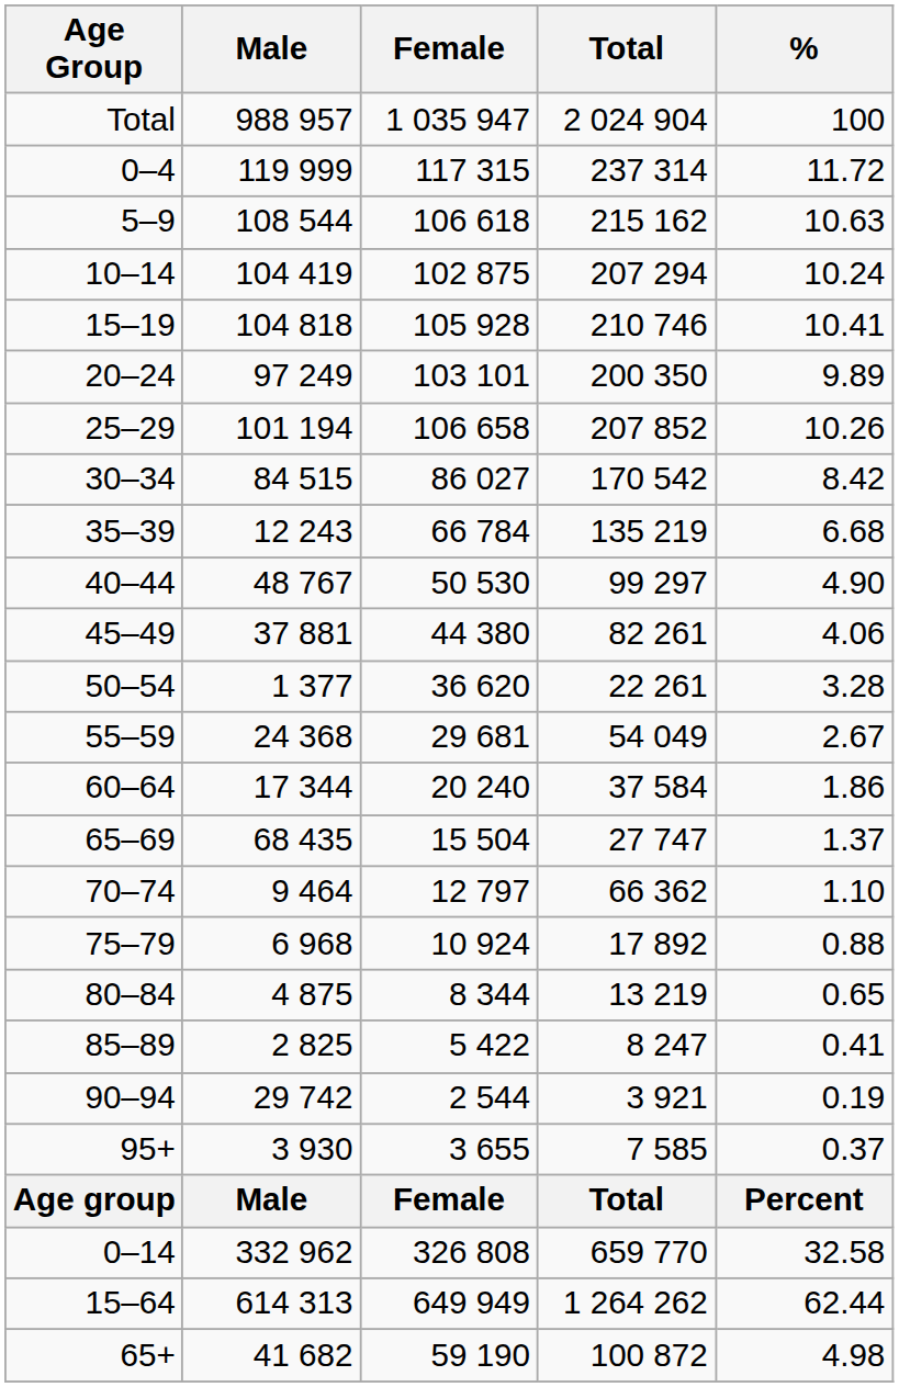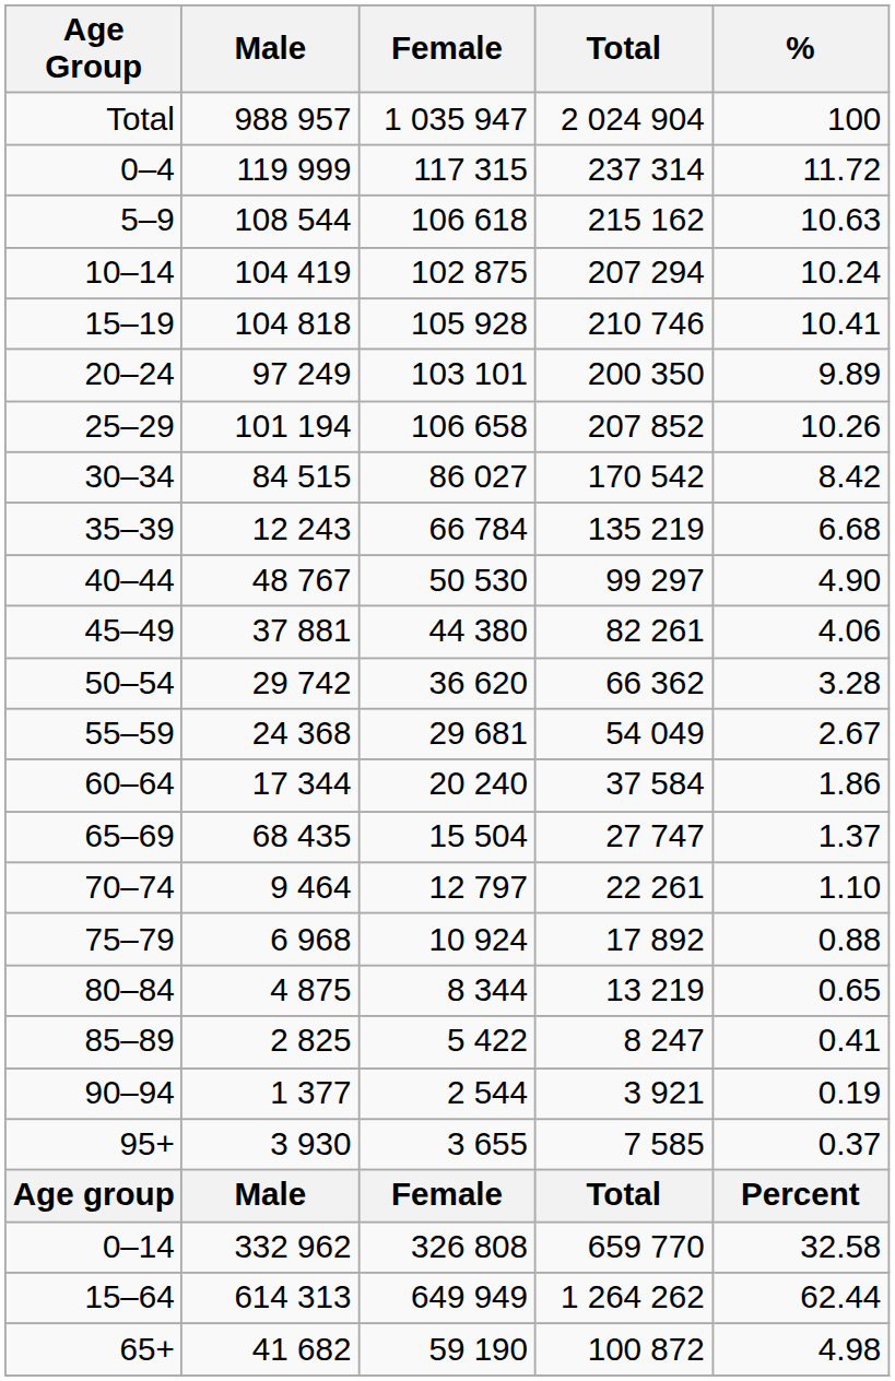 <table class="wikitable">
 <tr>
 <th width="80pt">Age Group</th>
 <th width="80pt">Male</th>
 <th width="80pt">Female</th>
 <th width="80pt">Total</th>
 <th width="80pt">%</th>
 </tr>
 <tr>
 <td align="right">Total</td>
 <td align="right">988 957</td>
 <td align="right">1 035 947</td>
 <td align="right">2 024 904</td>
 <td align="right">100</td>
 </tr>
 <tr>
 <td align="right">0–4</td>
 <td align="right">119 999</td>
 <td align="right">117 315</td>
 <td align="right">237 314</td>
 <td align="right">11.72</td>
 </tr>
 <tr>
 <td align="right">5–9</td>
 <td align="right">108 544</td>
 <td align="right">106 618</td>
 <td align="right">215 162</td>
 <td align="right">10.63</td>
 </tr>
 <tr>
 <td align="right">10–14</td>
 <td align="right">104 419</td>
 <td align="right">102 875</td>
 <td align="right">207 294</td>
 <td align="right">10.24</td>
 </tr>
 <tr>
 <td align="right">15–19</td>
 <td align="right">104 818</td>
 <td align="right">105 928</td>
 <td align="right">210 746</td>
 <td align="right">10.41</td>
 </tr>
 <tr>
 <td align="right">20–24</td>
 <td align="right">97 249</td>
 <td align="right">103 101</td>
 <td align="right">200 350</td>
 <td align="right">9.89</td>
 </tr>
 <tr>
 <td align="right">25–29</td>
 <td align="right">101 194</td>
 <td align="right">106 658</td>
 <td align="right">207 852</td>
 <td align="right">10.26</td>
 </tr>
 <tr>
 <td align="right">30–34</td>
 <td align="right">84 515</td>
 <td align="right">86 027</td>
 <td align="right">170 542</td>
 <td align="right">8.42</td>
 </tr>
 <tr>
 <td align="right">35–39</td>
 <td align="right">12 243</td>
 <td align="right">66 784</td>
 <td align="right">135 219</td>
 <td align="right">6.68</td>
 </tr>
 <tr>
 <td align="right">40–44</td>
 <td align="right">48 767</td>
 <td align="right">50 530</td>
 <td align="right">99 297</td>
 <td align="right">4.90</td>
 </tr>
 <tr>
 <td align="right">45–49</td>
 <td align="right">37 881</td>
 <td align="right">44 380</td>
 <td align="right">82 261</td>
 <td align="right">4.06</td>
 </tr>
 <tr>
 <td align="right">50–54</td>
-<td align="right">1 377</td>
+<td align="right">29 742</td>
 <td align="right">36 620</td>
-<td align="right">22 261</td>
+<td align="right">66 362</td>
 <td align="right">3.28</td>
 </tr>
 <tr>
 <td align="right">55–59</td>
 <td align="right">24 368</td>
 <td align="right">29 681</td>
 <td align="right">54 049</td>
 <td align="right">2.67</td>
 </tr>
 <tr>
 <td align="right">60–64</td>
 <td align="right">17 344</td>
 <td align="right">20 240</td>
 <td align="right">37 584</td>
 <td align="right">1.86</td>
 </tr>
 <tr>
 <td align="right">65–69</td>
 <td align="right">68 435</td>
 <td align="right">15 504</td>
 <td align="right">27 747</td>
 <td align="right">1.37</td>
 </tr>
 <tr>
 <td align="right">70–74</td>
 <td align="right">9 464</td>
 <td align="right">12 797</td>
-<td align="right">66 362</td>
+<td align="right">22 261</td>
 <td align="right">1.10</td>
 </tr>
 <tr>
 <td align="right">75–79</td>
 <td align="right">6 968</td>
 <td align="right">10 924</td>
 <td align="right">17 892</td>
 <td align="right">0.88</td>
 </tr>
 <tr>
 <td align="right">80–84</td>
 <td align="right">4 875</td>
 <td align="right">8 344</td>
 <td align="right">13 219</td>
 <td align="right">0.65</td>
 </tr>
 <tr>
 <td align="right">85–89</td>
 <td align="right">2 825</td>
 <td align="right">5 422</td>
 <td align="right">8 247</td>
 <td align="right">0.41</td>
 </tr>
 <tr>
 <td align="right">90–94</td>
-<td align="right">29 742</td>
+<td align="right">1 377</td>
 <td align="right">2 544</td>
 <td align="right">3 921</td>
 <td align="right">0.19</td>
 </tr>
 <tr>
 <td align="right">95+</td>
 <td align="right">3 930</td>
 <td align="right">3 655</td>
 <td align="right">7 585</td>
 <td align="right">0.37</td>
 </tr>
 <tr>
 <th width="50">Age group</th>
 <th width="80pt">Male</th>
 <th width="80">Female</th>
 <th width="80">Total</th>
 <th width="50">Percent</th>
 </tr>
 <tr>
 <td align="right">0–14</td>
 <td align="right">332 962</td>
 <td align="right">326 808</td>
 <td align="right">659 770</td>
 <td align="right">32.58</td>
 </tr>
 <tr>
 <td align="right">15–64</td>
 <td align="right">614 313</td>
 <td align="right">649 949</td>
 <td align="right">1 264 262</td>
 <td align="right">62.44</td>
 </tr>
 <tr>
 <td align="right">65+</td>
 <td align="right">41 682</td>
 <td align="right">59 190</td>
 <td align="right">100 872</td>
 <td align="right">4.98</td>
 </tr>
 <tr>
 </tr>
 </table>
